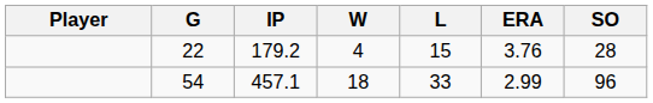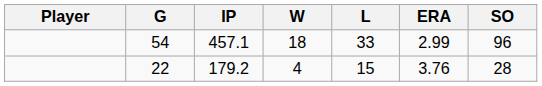 <table class="wikitable sortable">
 <tr>
 <th bgcolor="#DDDDFF" width="16%">Player</th>
 <th bgcolor="#DDDDFF" width="9%">G</th>
 <th bgcolor="#DDDDFF" width="9%">IP</th>
 <th bgcolor="#DDDDFF" width="9%">W</th>
 <th bgcolor="#DDDDFF" width="9%">L</th>
 <th bgcolor="#DDDDFF" width="9%">ERA</th>
 <th bgcolor="#DDDDFF" width="9%">SO</th>
 </tr>
 <tr align="center">
 <td></td>
+<td>54</td>
+<td>457.1</td>
+<td>18</td>
+<td>33</td>
+<td>2.99</td>
+<td>96</td>
+</tr>
+<tr align="center">
+<td></td>
 <td>22</td>
 <td>179.2</td>
 <td>4</td>
 <td>15</td>
 <td>3.76</td>
 <td>28</td>
 </tr>
-<tr align="center">
-<td></td>
-<td>54</td>
-<td>457.1</td>
-<td>18</td>
-<td>33</td>
-<td>2.99</td>
-<td>96</td>
-</tr>
 </table>
